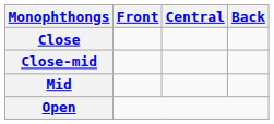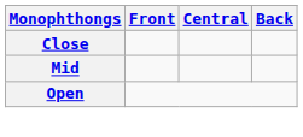 <table class="wikitable">
 <tr>
 <th><a href='#'>Monophthongs</a></th>
 <th><a href='#'>Front</a></th>
 <th><a href='#'>Central</a></th>
 <th><a href='#'>Back</a></th>
 </tr>
 <tr>
 <th><a href='#'>Close</a></th>
-<td align=center></td>
-<td></td>
-<td align=center></td>
-</tr>
-<tr>
-<th><a href='#'>Close-mid</a></th>
 <td align=center></td>
 <td></td>
 <td align=center></td>
 </tr>
 <tr>
 <th><a href='#'>Mid</a></th>
 <td align=center></td>
 <td></td>
 <td align=center></td>
 </tr>
 <tr>
 <th><a href='#'>Open</a></th>
 <td colspan="3" style="text-align:center;"></td>
 </tr>
 </table>
